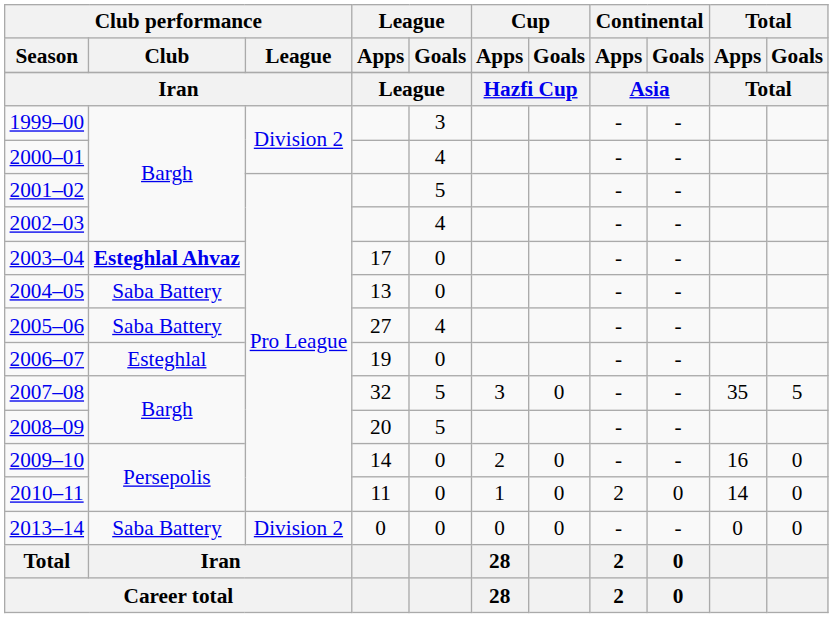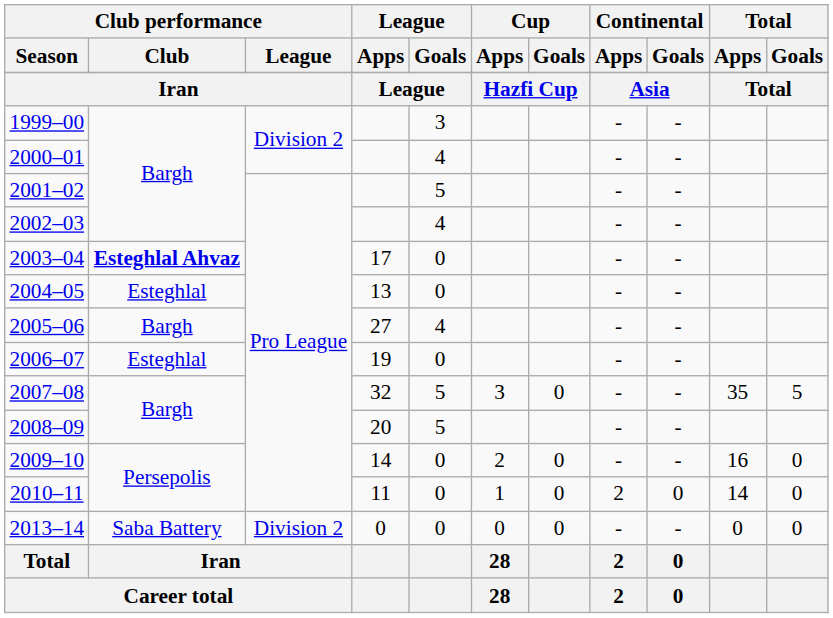 <table class="wikitable" style="text-align:center">
 <tr>
 <th colspan=3>Club performance</th>
 <th colspan=2>League</th>
 <th colspan=2>Cup</th>
 <th colspan=2>Continental</th>
 <th colspan=2>Total</th>
 </tr>
 <tr>
 <th>Season</th>
 <th>Club</th>
 <th>League</th>
 <th>Apps</th>
 <th>Goals</th>
 <th>Apps</th>
 <th>Goals</th>
 <th>Apps</th>
 <th>Goals</th>
 <th>Apps</th>
 <th>Goals</th>
 </tr>
 <tr>
 </tr>
 <tr>
 <th colspan=3>Iran</th>
 <th colspan=2>League</th>
 <th colspan=2><a href='#'>Hazfi Cup</a></th>
 <th colspan=2><a href='#'>Asia</a></th>
 <th colspan=2>Total</th>
 </tr>
 <tr>
 <td><a href='#'>1999–00</a></td>
 <td rowspan="4"><a href='#'>Bargh</a></td>
 <td rowspan="2"><a href='#'>Division 2</a></td>
 <td></td>
 <td>3</td>
 <td></td>
 <td></td>
 <td>-</td>
 <td>-</td>
 <td></td>
 <td></td>
 </tr>
 <tr>
 <td><a href='#'>2000–01</a></td>
 <td></td>
 <td>4</td>
 <td></td>
 <td></td>
 <td>-</td>
 <td>-</td>
 <td></td>
 <td></td>
 </tr>
 <tr>
 <td><a href='#'>2001–02</a></td>
 <td rowspan="10"><a href='#'>Pro League</a></td>
 <td></td>
 <td>5</td>
 <td></td>
 <td></td>
 <td>-</td>
 <td>-</td>
 <td></td>
 <td></td>
 </tr>
 <tr>
 <td><a href='#'>2002–03</a></td>
 <td></td>
 <td>4</td>
 <td></td>
 <td></td>
 <td>-</td>
 <td>-</td>
 <td></td>
 <td></td>
 </tr>
 <tr>
 <td><a href='#'>2003–04</a></td>
 <td rowspan="1"><strong><a href='#'>Esteghlal Ahvaz</a></strong></td>
 <td>17</td>
 <td>0</td>
 <td></td>
 <td></td>
 <td>-</td>
 <td>-</td>
 <td></td>
 <td></td>
 </tr>
 <tr>
 <td><a href='#'>2004–05</a></td>
-<td rowspan="1"><a href='#'>Saba Battery</a></td>
+<td rowspan="1"><a href='#'>Esteghlal</a></td>
 <td>13</td>
 <td>0</td>
 <td></td>
 <td></td>
 <td>-</td>
 <td>-</td>
 <td></td>
 <td></td>
 </tr>
 <tr>
 <td><a href='#'>2005–06</a></td>
-<td rowspan="1"><a href='#'>Saba Battery</a></td>
+<td rowspan="1"><a href='#'>Bargh</a></td>
 <td>27</td>
 <td>4</td>
 <td></td>
 <td></td>
 <td>-</td>
 <td>-</td>
 <td></td>
 <td></td>
 </tr>
 <tr>
 <td><a href='#'>2006–07</a></td>
 <td rowspan="1"><a href='#'>Esteghlal</a></td>
 <td>19</td>
 <td>0</td>
 <td></td>
 <td></td>
 <td>-</td>
 <td>-</td>
 <td></td>
 <td></td>
 </tr>
 <tr>
 <td><a href='#'>2007–08</a></td>
 <td rowspan="2"><a href='#'>Bargh</a></td>
 <td>32</td>
 <td>5</td>
 <td>3</td>
 <td>0</td>
 <td>-</td>
 <td>-</td>
 <td>35</td>
 <td>5</td>
 </tr>
 <tr>
 <td><a href='#'>2008–09</a></td>
 <td>20</td>
 <td>5</td>
 <td></td>
 <td></td>
 <td>-</td>
 <td>-</td>
 <td></td>
 <td></td>
 </tr>
 <tr>
 <td><a href='#'>2009–10</a></td>
 <td rowspan="2"><a href='#'>Persepolis</a></td>
 <td>14</td>
 <td>0</td>
 <td>2</td>
 <td>0</td>
 <td>-</td>
 <td>-</td>
 <td>16</td>
 <td>0</td>
 </tr>
 <tr>
 <td><a href='#'>2010–11</a></td>
 <td>11</td>
 <td>0</td>
 <td>1</td>
 <td>0</td>
 <td>2</td>
 <td>0</td>
 <td>14</td>
 <td>0</td>
 </tr>
 <tr>
 <td><a href='#'>2013–14</a></td>
 <td rowspan="1"><a href='#'>Saba Battery</a></td>
 <td rowspan="1"><a href='#'>Division 2</a></td>
 <td>0</td>
 <td>0</td>
 <td>0</td>
 <td>0</td>
 <td>-</td>
 <td>-</td>
 <td>0</td>
 <td>0</td>
 </tr>
 <tr>
 <th rowspan=1>Total</th>
 <th colspan=2>Iran</th>
 <th></th>
 <th></th>
 <th>28</th>
 <th></th>
 <th>2</th>
 <th>0</th>
 <th></th>
 <th></th>
 </tr>
 <tr>
 <th colspan=3>Career total</th>
 <th></th>
 <th></th>
 <th>28</th>
 <th></th>
 <th>2</th>
 <th>0</th>
 <th></th>
 <th></th>
 </tr>
 </table>
